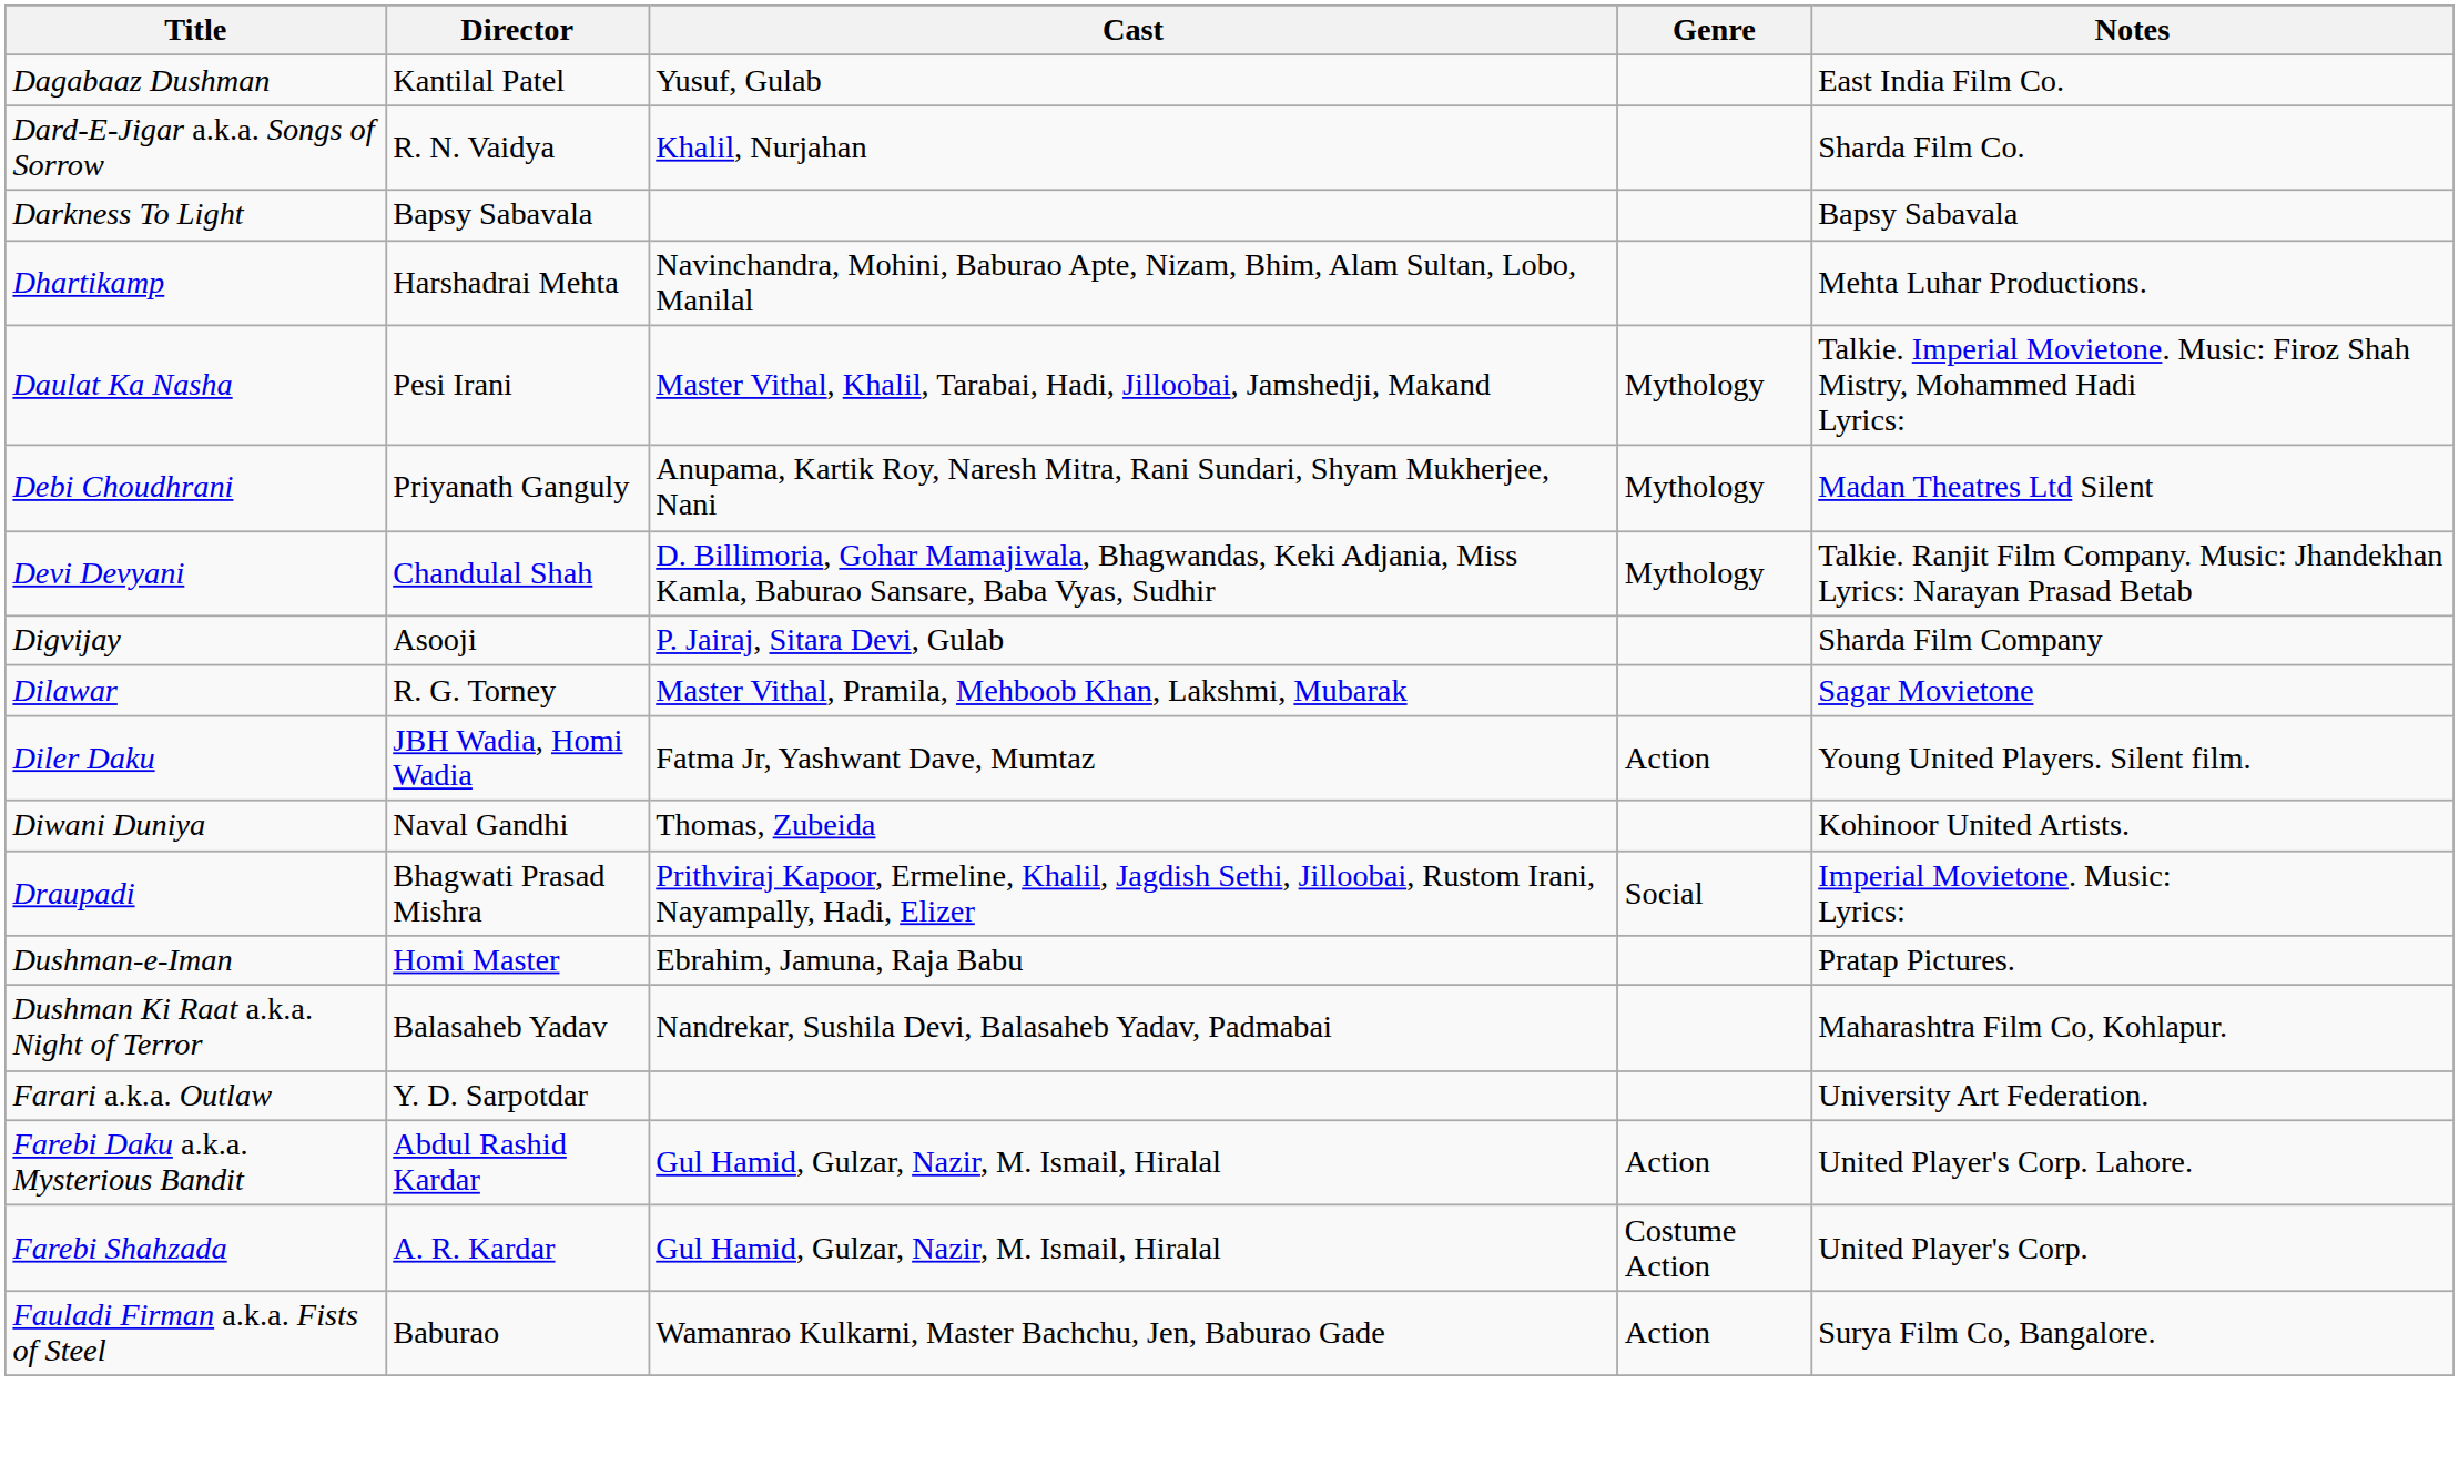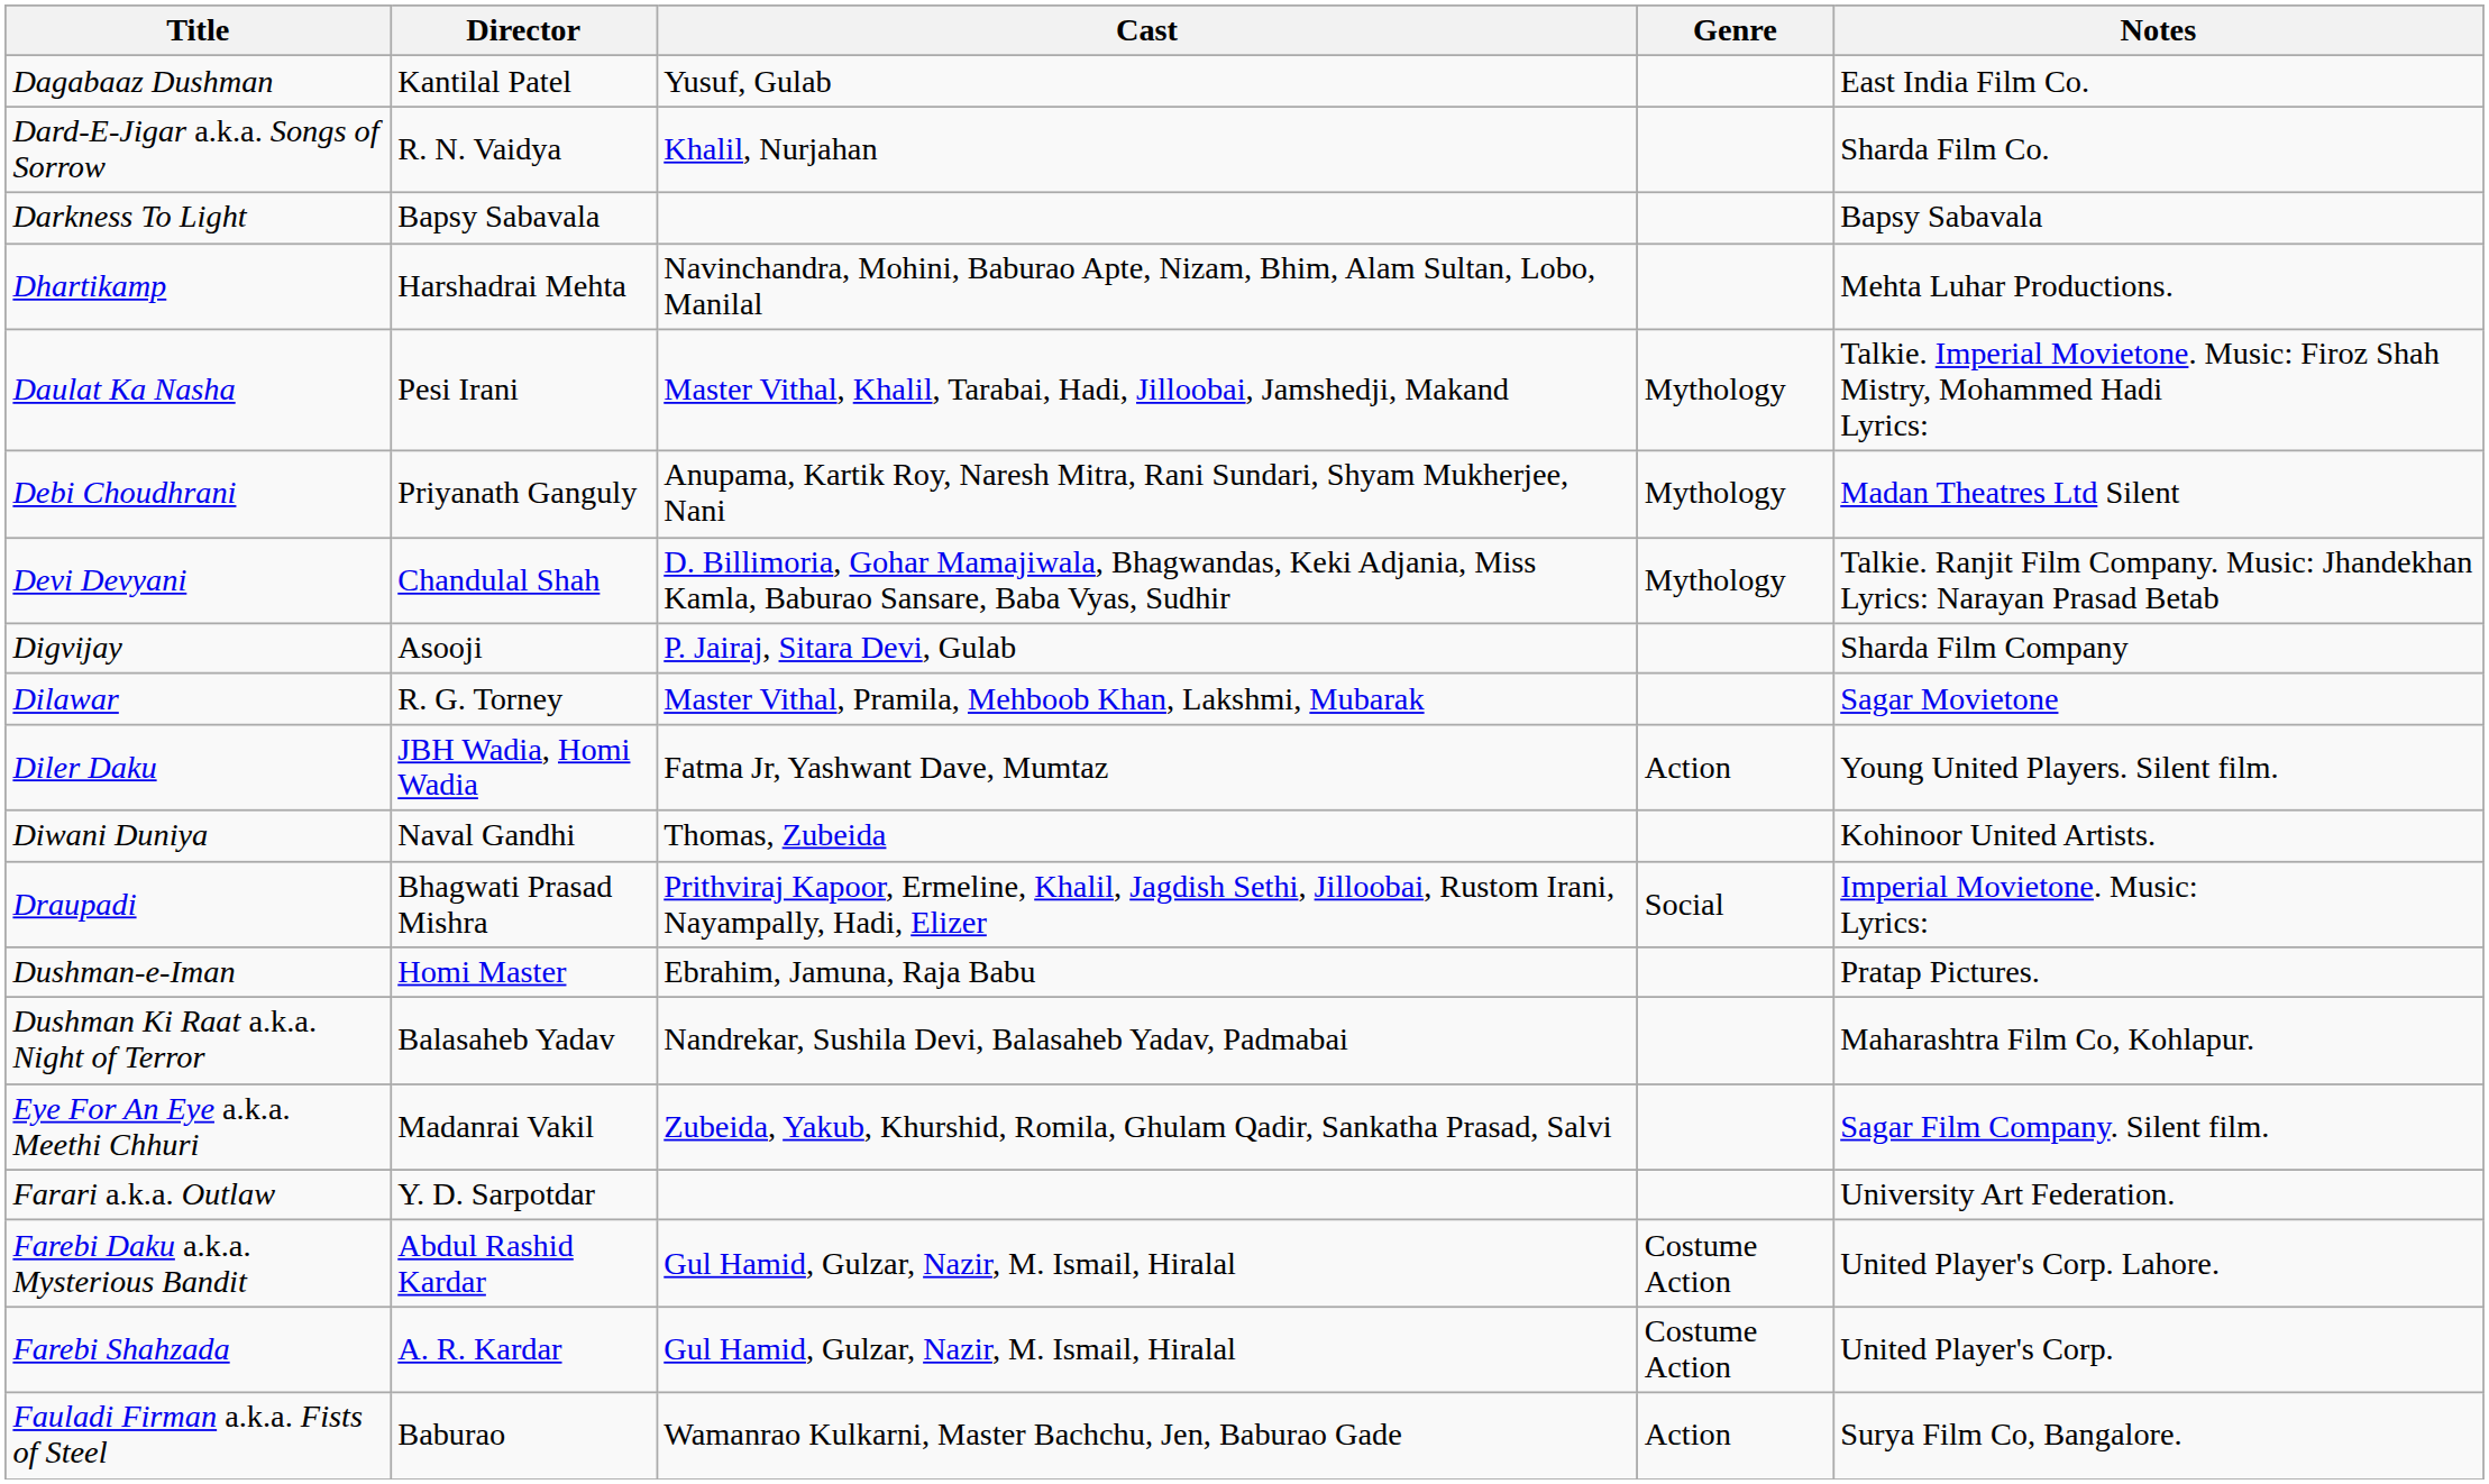 <table class="wikitable">
 <tr>
 <th>Title</th>
 <th>Director</th>
 <th>Cast</th>
 <th>Genre</th>
 <th>Notes</th>
 </tr>
 <tr>
 <td><em>Dagabaaz Dushman</em></td>
 <td>Kantilal Patel</td>
 <td>Yusuf, Gulab</td>
 <td></td>
 <td>East India Film Co.</td>
 </tr>
 <tr>
 <td><em>Dard-E-Jigar</em> a.k.a. <em>Songs of Sorrow</em></td>
 <td>R. N. Vaidya</td>
 <td><a href='#'>Khalil</a>, Nurjahan</td>
 <td></td>
 <td>Sharda Film Co.</td>
 </tr>
 <tr>
 <td><em>Darkness To Light</em></td>
 <td>Bapsy Sabavala</td>
 <td></td>
 <td></td>
 <td>Bapsy Sabavala</td>
 </tr>
 <tr>
 <td><em><a href='#'>Dhartikamp</a></em></td>
 <td>Harshadrai Mehta</td>
 <td>Navinchandra, Mohini, Baburao Apte, Nizam, Bhim, Alam Sultan, Lobo, Manilal</td>
 <td></td>
 <td>Mehta Luhar Productions.</td>
 </tr>
 <tr>
 <td><em><a href='#'>Daulat Ka Nasha</a></em></td>
 <td>Pesi Irani</td>
 <td><a href='#'>Master Vithal</a>, <a href='#'>Khalil</a>, Tarabai, Hadi, <a href='#'>Jilloobai</a>, Jamshedji, Makand</td>
 <td>Mythology</td>
 <td>Talkie. <a href='#'>Imperial Movietone</a>. Music: Firoz Shah Mistry, Mohammed Hadi<br>Lyrics:</td>
 </tr>
 <tr>
 <td><em><a href='#'>Debi Choudhrani</a></em></td>
 <td>Priyanath Ganguly</td>
 <td>Anupama, Kartik Roy, Naresh Mitra, Rani Sundari, Shyam Mukherjee, Nani</td>
 <td>Mythology</td>
 <td><a href='#'>Madan Theatres Ltd</a> Silent</td>
 </tr>
 <tr>
 <td><em><a href='#'>Devi Devyani</a></em></td>
 <td><a href='#'>Chandulal Shah</a></td>
 <td><a href='#'>D. Billimoria</a>, <a href='#'>Gohar Mamajiwala</a>, Bhagwandas, Keki Adjania, Miss Kamla, Baburao Sansare, Baba Vyas, Sudhir</td>
 <td>Mythology</td>
 <td>Talkie. Ranjit Film Company. Music: Jhandekhan<br>Lyrics: Narayan Prasad Betab</td>
 </tr>
 <tr>
 <td><em>Digvijay</em></td>
 <td>Asooji</td>
 <td><a href='#'>P. Jairaj</a>, <a href='#'>Sitara Devi</a>, Gulab</td>
 <td></td>
 <td>Sharda Film Company</td>
 </tr>
 <tr>
 <td><em><a href='#'>Dilawar</a></em></td>
 <td>R. G. Torney</td>
 <td><a href='#'>Master Vithal</a>, Pramila, <a href='#'>Mehboob Khan</a>, Lakshmi, <a href='#'>Mubarak</a></td>
 <td></td>
 <td><a href='#'>Sagar Movietone</a></td>
 </tr>
 <tr>
 <td><em><a href='#'>Diler Daku</a></em></td>
 <td><a href='#'>JBH Wadia</a>, <a href='#'>Homi Wadia</a></td>
 <td>Fatma Jr, Yashwant Dave, Mumtaz</td>
 <td>Action</td>
 <td>Young United Players. Silent film.</td>
 </tr>
 <tr>
 <td><em>Diwani Duniya</em></td>
 <td>Naval Gandhi</td>
 <td>Thomas, <a href='#'>Zubeida</a></td>
 <td></td>
 <td>Kohinoor United Artists.</td>
 </tr>
 <tr>
 <td><em><a href='#'>Draupadi</a></em></td>
 <td>Bhagwati Prasad Mishra</td>
 <td><a href='#'>Prithviraj Kapoor</a>, Ermeline, <a href='#'>Khalil</a>, <a href='#'>Jagdish Sethi</a>, <a href='#'>Jilloobai</a>, Rustom Irani, Nayampally, Hadi, <a href='#'>Elizer</a></td>
 <td>Social</td>
 <td><a href='#'>Imperial Movietone</a>. Music: <br>Lyrics:</td>
 </tr>
 <tr>
 <td><em>Dushman-e-Iman</em></td>
 <td><a href='#'>Homi Master</a></td>
 <td>Ebrahim, Jamuna, Raja Babu</td>
 <td></td>
 <td>Pratap Pictures.</td>
 </tr>
 <tr>
 <td><em>Dushman Ki Raat</em> a.k.a. <em>Night of Terror</em></td>
 <td>Balasaheb Yadav</td>
 <td>Nandrekar, Sushila Devi, Balasaheb Yadav, Padmabai</td>
 <td></td>
 <td>Maharashtra Film Co, Kohlapur.</td>
 </tr>
 <tr>
+<td><em><a href='#'>Eye For An Eye</a></em> a.k.a. <em>Meethi Chhuri</em></td>
+<td>Madanrai Vakil</td>
+<td><a href='#'>Zubeida</a>, <a href='#'>Yakub</a>, Khurshid, Romila, Ghulam Qadir, Sankatha Prasad, Salvi</td>
+<td></td>
+<td><a href='#'>Sagar Film Company</a>. Silent film.</td>
+</tr>
+<tr>
 <td><em>Farari</em> a.k.a. <em>Outlaw</em></td>
 <td>Y. D. Sarpotdar</td>
 <td></td>
 <td></td>
 <td>University Art Federation.</td>
 </tr>
 <tr>
 <td><em><a href='#'>Farebi Daku</a></em> a.k.a. <em>Mysterious Bandit</em></td>
 <td><a href='#'>Abdul Rashid Kardar</a></td>
 <td><a href='#'>Gul Hamid</a>, Gulzar, <a href='#'>Nazir</a>, M. Ismail, Hiralal</td>
-<td>Action</td>
+<td>Costume Action</td>
 <td>United Player's Corp. Lahore.</td>
 </tr>
 <tr>
 <td><em><a href='#'>Farebi Shahzada</a></em></td>
 <td><a href='#'>A. R. Kardar</a></td>
 <td><a href='#'>Gul Hamid</a>, Gulzar, <a href='#'>Nazir</a>, M. Ismail, Hiralal</td>
 <td>Costume Action</td>
 <td>United Player's Corp.</td>
 </tr>
 <tr>
 <td><em><a href='#'>Fauladi Firman</a></em> a.k.a. <em>Fists of Steel</em></td>
 <td>Baburao</td>
 <td>Wamanrao Kulkarni, Master Bachchu, Jen, Baburao Gade</td>
 <td>Action</td>
 <td>Surya Film Co, Bangalore.</td>
 </tr>
 <tr>
 </tr>
 </table>
